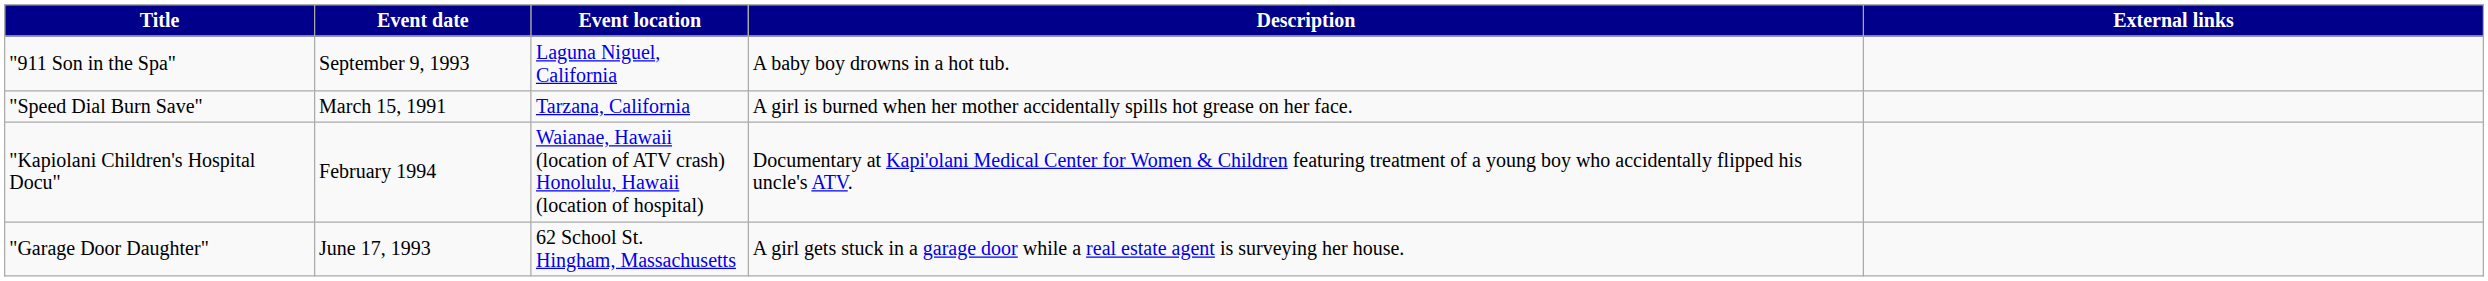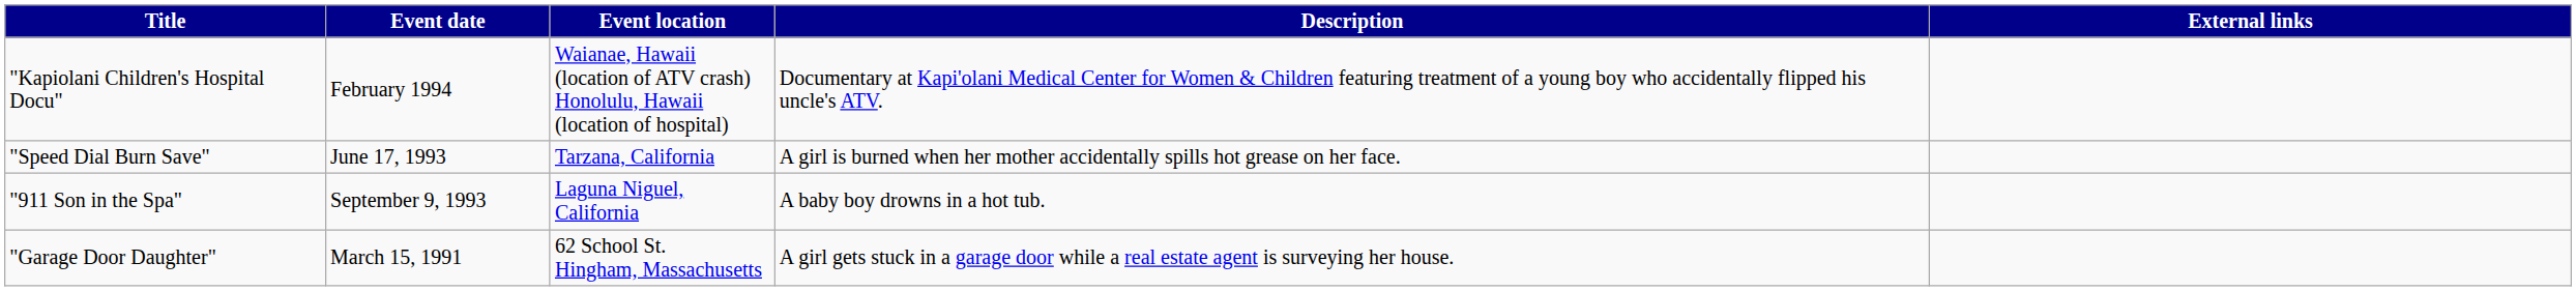 <table class="wikitable" style="width: 100%;">
 <tr>
 <th style="background: #00008B; color: #FFFFFF; width: 10%;">Title</th>
 <th style="background: #00008B; color: #FFFFFF; width: 7%;">Event date</th>
 <th style="background: #00008B; color: #FFFFFF; width: 7%;">Event location</th>
 <th style="background: #00008B; color: #FFFFFF; width: 36%;">Description</th>
 <th style="background: #00008B; color: #FFFFFF; width: 20%;">External links</th>
 </tr>
 <tr>
+<td>"Kapiolani Children's Hospital Docu"</td>
+<td>February 1994</td>
+<td><a href='#'>Waianae, Hawaii</a><br>(location of ATV crash)<br><a href='#'>Honolulu, Hawaii</a> (location of hospital)</td>
+<td>Documentary at <a href='#'>Kapi'olani Medical Center for Women & Children</a> featuring treatment of a young boy who accidentally flipped his uncle's <a href='#'>ATV</a>.</td>
+<td></td>
+</tr>
+<tr>
+<td>"Speed Dial Burn Save"</td>
+<td>June 17, 1993</td>
+<td><a href='#'>Tarzana, California</a></td>
+<td>A girl is burned when her mother accidentally spills hot grease on her face.</td>
+<td></td>
+</tr>
+<tr>
 <td>"911 Son in the Spa"</td>
 <td>September 9, 1993</td>
 <td><a href='#'>Laguna Niguel, California</a></td>
 <td>A baby boy drowns in a hot tub.</td>
 <td></td>
 </tr>
 <tr>
-<td>"Speed Dial Burn Save"</td>
+<td>"Garage Door Daughter"</td>
 <td>March 15, 1991</td>
-<td><a href='#'>Tarzana, California</a></td>
-<td>A girl is burned when her mother accidentally spills hot grease on her face.</td>
-<td></td>
-</tr>
-<tr>
-<td>"Kapiolani Children's Hospital Docu"</td>
-<td>February 1994</td>
-<td><a href='#'>Waianae, Hawaii</a><br>(location of ATV crash)<br><a href='#'>Honolulu, Hawaii</a> (location of hospital)</td>
-<td>Documentary at <a href='#'>Kapi'olani Medical Center for Women & Children</a> featuring treatment of a young boy who accidentally flipped his uncle's <a href='#'>ATV</a>.</td>
-<td></td>
-</tr>
-<tr>
-<td>"Garage Door Daughter"</td>
-<td>June 17, 1993</td>
 <td>62 School St.<br><a href='#'>Hingham, Massachusetts</a></td>
 <td>A girl gets stuck in a <a href='#'>garage door</a> while a <a href='#'>real estate agent</a> is surveying her house.</td>
 <td></td>
 </tr>
 </table>
